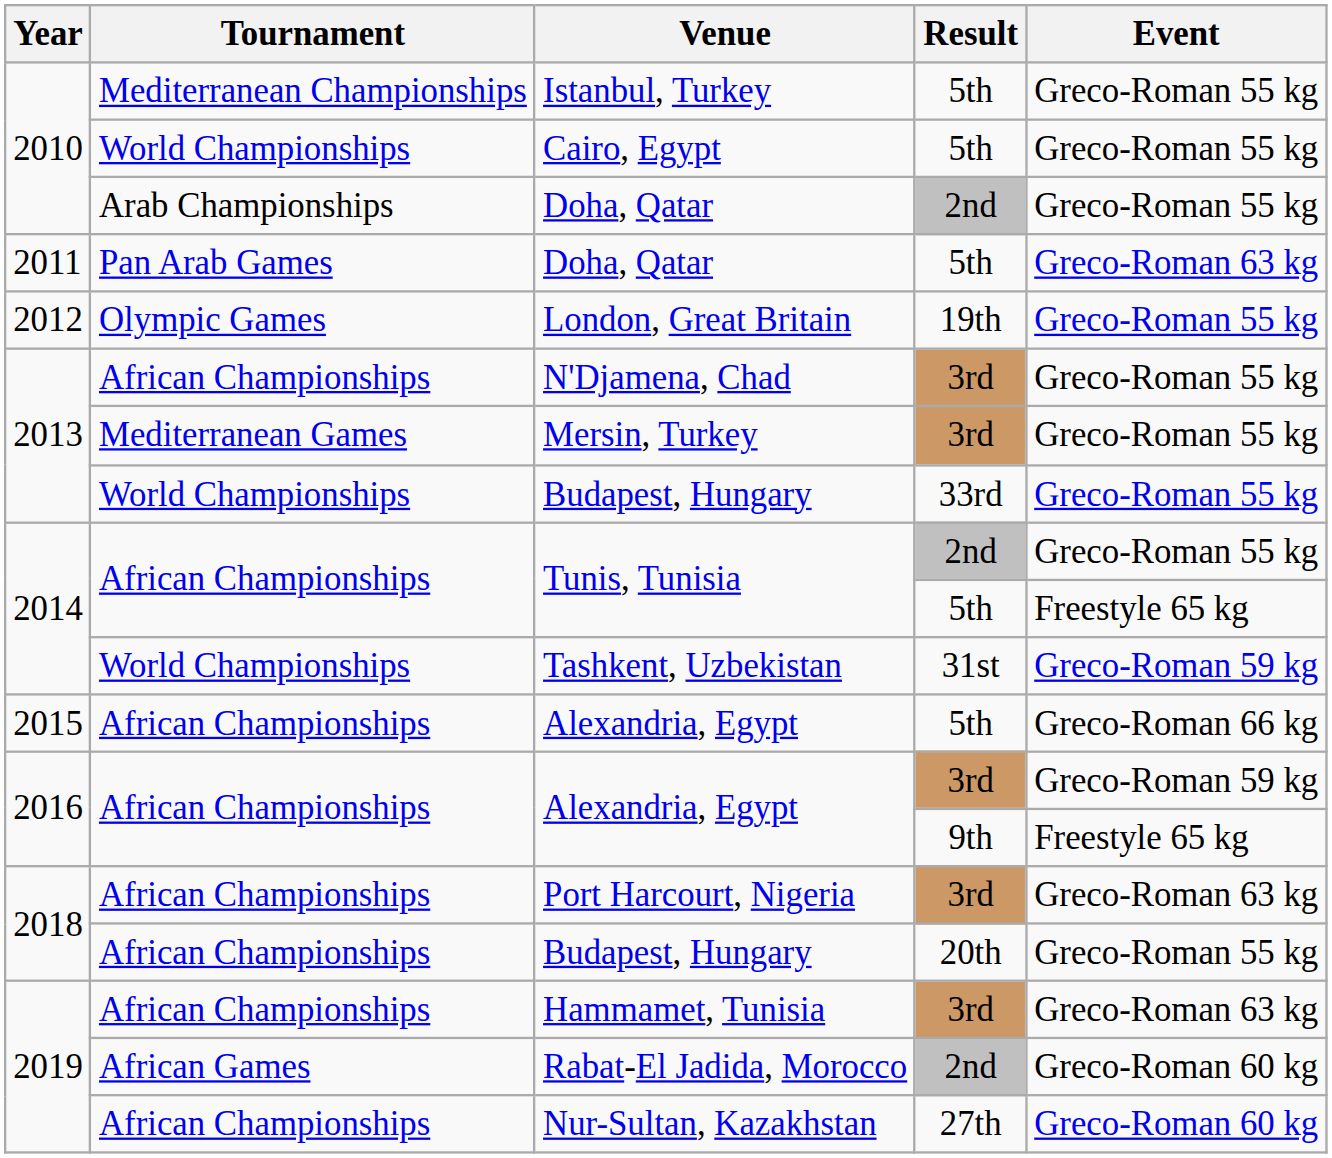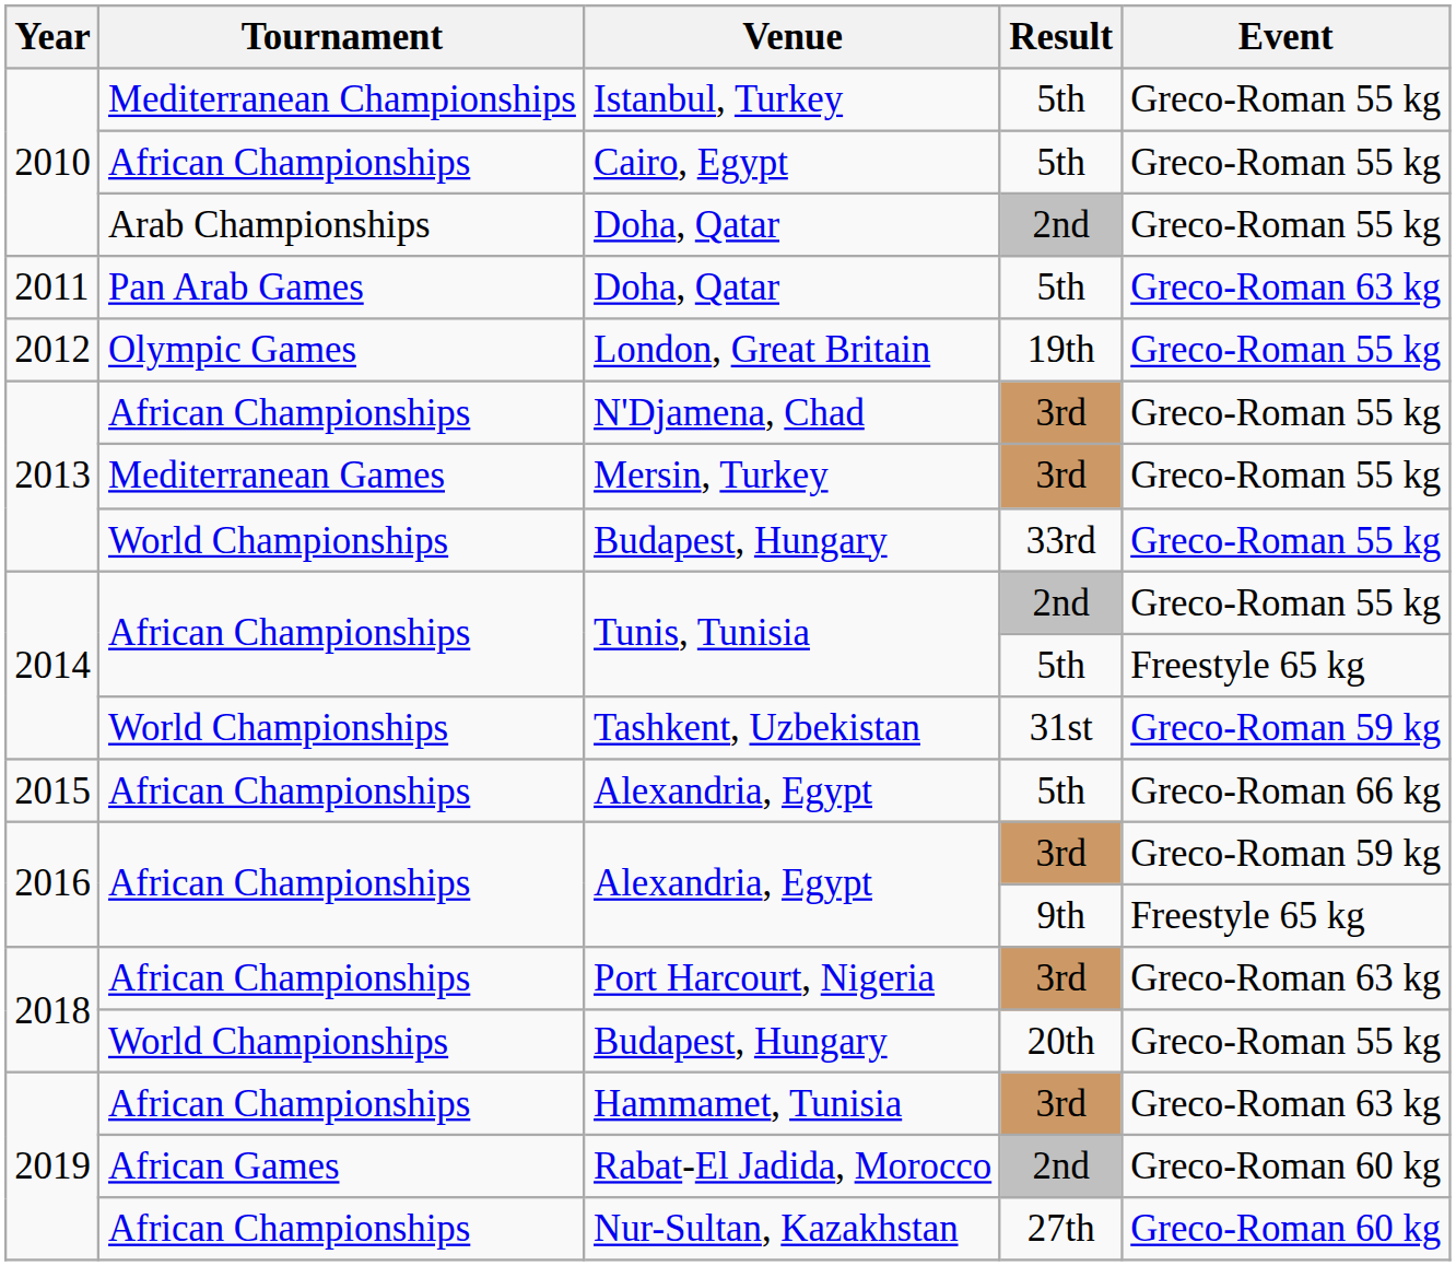 <table class="wikitable" style="font-size:95%;">
 <tr>
 <th>Year</th>
 <th>Tournament</th>
 <th>Venue</th>
 <th>Result</th>
 <th>Event</th>
 </tr>
 <tr>
 <td rowspan=3>2010</td>
 <td><a href='#'>Mediterranean Championships</a></td>
 <td> <a href='#'>Istanbul</a>, <a href='#'>Turkey</a></td>
 <td align="center">5th</td>
 <td>Greco-Roman 55 kg</td>
 </tr>
 <tr>
-<td><a href='#'>World Championships</a></td>
+<td><a href='#'>African Championships</a></td>
 <td> <a href='#'>Cairo</a>, <a href='#'>Egypt</a></td>
 <td align="center">5th</td>
 <td>Greco-Roman 55 kg</td>
 </tr>
 <tr>
 <td>Arab Championships</td>
 <td> <a href='#'>Doha</a>, <a href='#'>Qatar</a></td>
 <td align="center" bgcolor=silver>2nd</td>
 <td>Greco-Roman 55 kg</td>
 </tr>
 <tr>
 <td>2011</td>
 <td><a href='#'>Pan Arab Games</a></td>
 <td> <a href='#'>Doha</a>, <a href='#'>Qatar</a></td>
 <td align="center">5th</td>
 <td><a href='#'>Greco-Roman 63 kg</a></td>
 </tr>
 <tr>
 <td>2012</td>
 <td><a href='#'>Olympic Games</a></td>
 <td> <a href='#'>London</a>, <a href='#'>Great Britain</a></td>
 <td align="center">19th</td>
 <td><a href='#'>Greco-Roman 55 kg</a></td>
 </tr>
 <tr>
 <td rowspan=3>2013</td>
 <td><a href='#'>African Championships</a></td>
 <td> <a href='#'>N'Djamena</a>, <a href='#'>Chad</a></td>
 <td align="center" bgcolor=cc9966>3rd</td>
 <td>Greco-Roman 55 kg</td>
 </tr>
 <tr>
 <td><a href='#'>Mediterranean Games</a></td>
 <td> <a href='#'>Mersin</a>, <a href='#'>Turkey</a></td>
 <td align="center" bgcolor=cc9966>3rd</td>
 <td>Greco-Roman 55 kg</td>
 </tr>
 <tr>
 <td><a href='#'>World Championships</a></td>
 <td> <a href='#'>Budapest</a>, <a href='#'>Hungary</a></td>
 <td align="center">33rd</td>
 <td><a href='#'>Greco-Roman 55 kg</a></td>
 </tr>
 <tr>
 <td rowspan=3>2014</td>
 <td rowspan=2><a href='#'>African Championships</a></td>
 <td rowspan=2> <a href='#'>Tunis</a>, <a href='#'>Tunisia</a></td>
 <td align="center" bgcolor=silver>2nd</td>
 <td>Greco-Roman 55 kg</td>
 </tr>
 <tr>
 <td align="center">5th</td>
 <td>Freestyle 65 kg</td>
 </tr>
 <tr>
 <td><a href='#'>World Championships</a></td>
 <td> <a href='#'>Tashkent</a>, <a href='#'>Uzbekistan</a></td>
 <td align="center">31st</td>
 <td><a href='#'>Greco-Roman 59 kg</a></td>
 </tr>
 <tr>
 <td>2015</td>
 <td><a href='#'>African Championships</a></td>
 <td> <a href='#'>Alexandria</a>, <a href='#'>Egypt</a></td>
 <td align="center">5th</td>
 <td>Greco-Roman 66 kg</td>
 </tr>
 <tr>
 <td rowspan=2>2016</td>
 <td rowspan=2><a href='#'>African Championships</a></td>
 <td rowspan=2> <a href='#'>Alexandria</a>, <a href='#'>Egypt</a></td>
 <td align="center" bgcolor=cc9966>3rd</td>
 <td>Greco-Roman 59 kg</td>
 </tr>
 <tr>
 <td align="center">9th</td>
 <td>Freestyle 65 kg</td>
 </tr>
 <tr>
 <td rowspan=2>2018</td>
 <td><a href='#'>African Championships</a></td>
 <td> <a href='#'>Port Harcourt</a>, <a href='#'>Nigeria</a></td>
 <td align="center" bgcolor=cc9966>3rd</td>
 <td>Greco-Roman 63 kg</td>
 </tr>
 <tr>
-<td><a href='#'>African Championships</a></td>
+<td><a href='#'>World Championships</a></td>
 <td> <a href='#'>Budapest</a>, <a href='#'>Hungary</a></td>
 <td align="center">20th</td>
 <td>Greco-Roman 55 kg</td>
 </tr>
 <tr>
 <td rowspan=3>2019</td>
 <td><a href='#'>African Championships</a></td>
 <td> <a href='#'>Hammamet</a>, <a href='#'>Tunisia</a></td>
 <td align="center" bgcolor=cc9966>3rd</td>
 <td>Greco-Roman 63 kg</td>
 </tr>
 <tr>
 <td><a href='#'>African Games</a></td>
 <td> <a href='#'>Rabat</a>-<a href='#'>El Jadida</a>, <a href='#'>Morocco</a></td>
 <td align="center" bgcolor=silver>2nd</td>
 <td>Greco-Roman 60 kg</td>
 </tr>
 <tr>
 <td><a href='#'>African Championships</a></td>
 <td> <a href='#'>Nur-Sultan</a>, <a href='#'>Kazakhstan</a></td>
 <td align="center">27th</td>
 <td><a href='#'>Greco-Roman 60 kg</a></td>
 </tr>
 </table>
